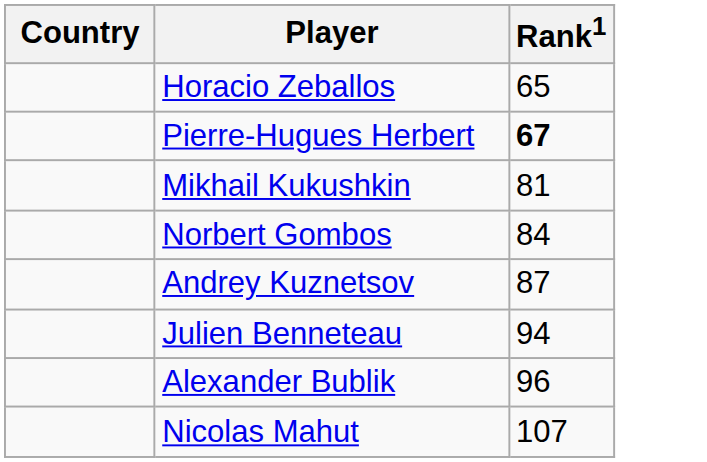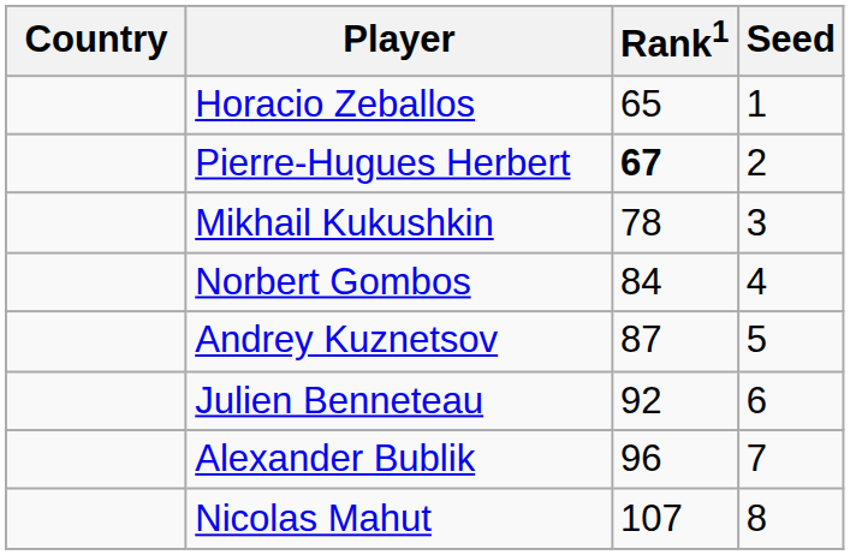 <table class="sortable wikitable">
 <tr>
 <th width="70">Country</th>
 <th width="175">Player</th>
 <th>Rank<sup>1</sup></th>
+<th>Seed</th>
 </tr>
 <tr>
 <td></td>
 <td><a href='#'>Horacio Zeballos</a></td>
 <td>65</td>
+<td>1</td>
 </tr>
 <tr>
 <td></td>
 <td><a href='#'>Pierre-Hugues Herbert</a></td>
 <td><strong>67</strong></td>
+<td>2</td>
 </tr>
 <tr>
 <td></td>
 <td><a href='#'>Mikhail Kukushkin</a></td>
-<td>81</td>
+<td>78</td>
+<td>3</td>
 </tr>
 <tr>
 <td></td>
 <td><a href='#'>Norbert Gombos</a></td>
 <td>84</td>
+<td>4</td>
 </tr>
 <tr>
 <td></td>
 <td><a href='#'>Andrey Kuznetsov</a></td>
 <td>87</td>
+<td>5</td>
 </tr>
 <tr>
 <td></td>
 <td><a href='#'>Julien Benneteau</a></td>
-<td>94</td>
+<td>92</td>
+<td>6</td>
 </tr>
 <tr>
 <td></td>
 <td><a href='#'>Alexander Bublik</a></td>
 <td>96</td>
+<td>7</td>
 </tr>
 <tr>
 <td></td>
 <td><a href='#'>Nicolas Mahut</a></td>
 <td>107</td>
+<td>8</td>
 </tr>
 </table>
